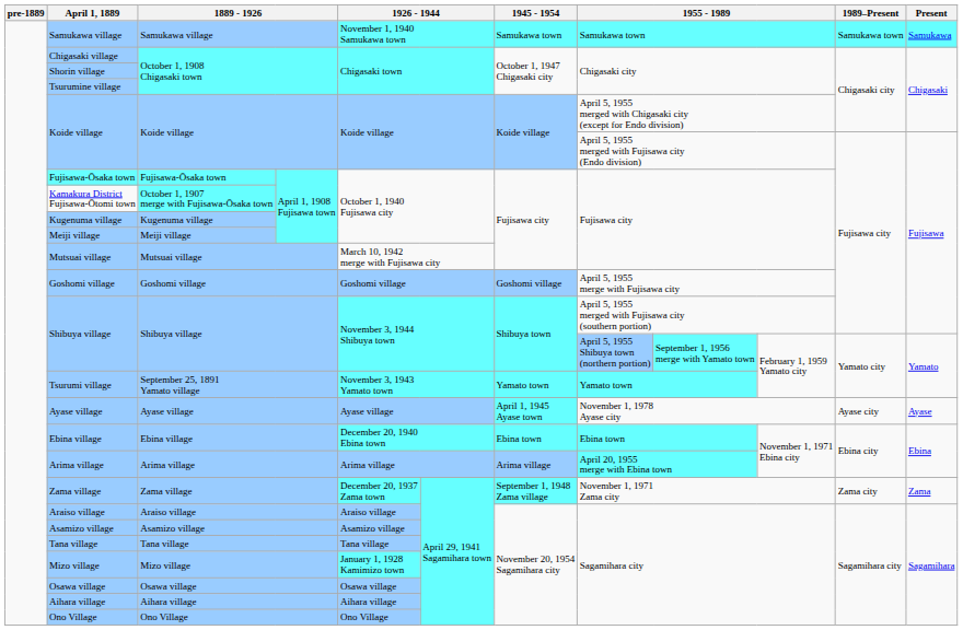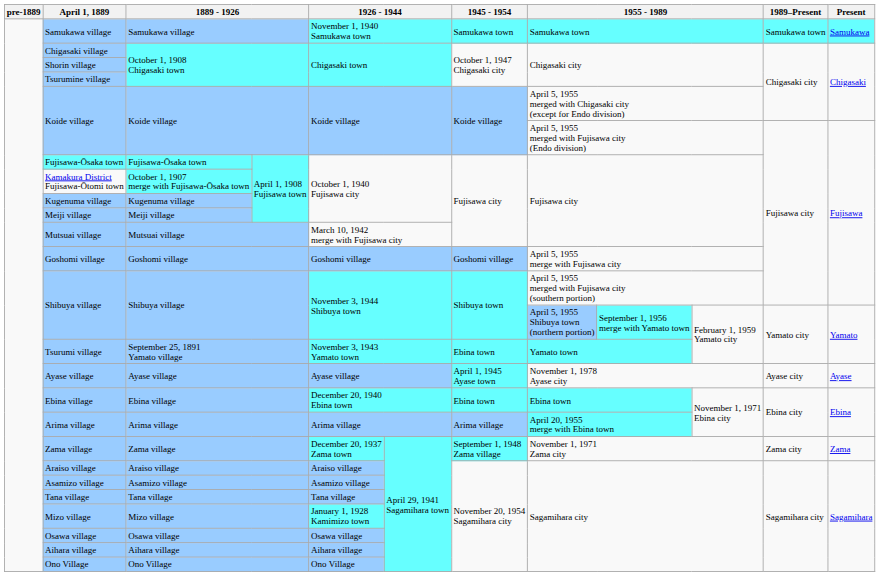 <table class="wikitable" style="font-size:x-small">
 <tr>
 <th>pre-1889</th>
 <th>April 1, 1889</th>
 <th colspan="2">1889 - 1926</th>
 <th colspan="2">1926 - 1944</th>
 <th>1945 - 1954</th>
 <th colspan="3">1955 - 1989</th>
 <th>1989–Present</th>
 <th>Present</th>
 </tr>
 <tr>
 <td rowspan="26"> </td>
 <td style="background:#9cf;">Samukawa village</td>
 <td colspan="2" style="background:#9cf;">Samukawa village</td>
 <td colspan="2" style="background:#6ff;">November 1, 1940<br> Samukawa town</td>
 <td style="background:#6ff;">Samukawa town</td>
 <td colspan="3" style="background:#6ff;">Samukawa town</td>
 <td style="background:#6ff;">Samukawa town</td>
 <td style="background:#6ff;"><a href='#'>Samukawa</a></td>
 </tr>
 <tr>
 <td style="background:#9cf;">Chigasaki village</td>
 <td colspan="2" rowspan="3" style="background:#6ff;">October 1, 1908<br> Chigasaki town</td>
 <td colspan="2" rowspan="3" style="background:#6ff;">Chigasaki town</td>
 <td rowspan="3">October 1, 1947<br> Chigasaki city</td>
 <td colspan="3" rowspan="3">Chigasaki city</td>
 <td rowspan="4">Chigasaki city</td>
 <td rowspan="4"><a href='#'>Chigasaki</a></td>
 </tr>
 <tr>
 <td style="background:#9cf;">Shorin village</td>
 </tr>
 <tr>
 <td style="background:#9cf;">Tsurumine village</td>
 </tr>
 <tr>
 <td rowspan="2" style="background:#9cf;">Koide village</td>
 <td colspan="2" rowspan="2" style="background:#9cf;">Koide village</td>
 <td colspan="2" rowspan="2" style="background:#9cf;">Koide village</td>
 <td rowspan="2" style="background:#9cf;">Koide village</td>
 <td colspan="3">April 5, 1955<br>merged with Chigasaki city<br> (except for Endo division)</td>
 </tr>
 <tr>
 <td colspan="3">April 5, 1955<br>merged with Fujisawa city<br>(Endo division)</td>
 <td rowspan="8">Fujisawa city</td>
 <td rowspan="8"><a href='#'>Fujisawa</a></td>
 </tr>
 <tr>
 <td style="background:#6ff;">Fujisawa-Ōsaka town</td>
 <td style="background:#6ff;">Fujisawa-Ōsaka town</td>
 <td rowspan="4" style="background:#6ff;">April 1, 1908<br> Fujisawa town</td>
 <td colspan="2" rowspan="4">October 1, 1940<br> Fujisawa city</td>
 <td rowspan="5">Fujisawa city</td>
 <td colspan="3" rowspan="5">Fujisawa city</td>
 </tr>
 <tr>
 <td><a href='#'>Kamakura District</a><br>Fujisawa-Ōtomi town</td>
 <td style="background:#6ff;">October 1, 1907<br> merge with Fujisawa-Ōsaka town</td>
 </tr>
 <tr style="background:#9cf;">
 <td>Kugenuma village</td>
 <td>Kugenuma village</td>
 </tr>
 <tr style="background:#9cf;">
 <td>Meiji village</td>
 <td>Meiji village</td>
 </tr>
 <tr>
 <td style="background:#9cf;">Mutsuai village</td>
 <td colspan="2" style="background:#9cf;">Mutsuai village</td>
 <td colspan="2">March 10, 1942<br> merge with Fujisawa city</td>
 </tr>
 <tr>
 <td style="background:#9cf;">Goshomi village</td>
 <td colspan="2" style="background:#9cf;">Goshomi village</td>
 <td colspan="2" style="background:#9cf;">Goshomi village</td>
 <td style="background:#9cf;">Goshomi village</td>
 <td colspan="3">April 5, 1955<br>merge with Fujisawa city</td>
 </tr>
 <tr>
 <td rowspan="2" style="background:#9cf;">Shibuya village</td>
 <td colspan="2" rowspan="2" style="background:#9cf;">Shibuya village</td>
 <td colspan="2" rowspan="2" style="background:#6ff;">November 3, 1944<br> Shibuya town</td>
 <td rowspan="2" style="background:#6ff;">Shibuya town</td>
 <td colspan="3">April 5, 1955<br>merged with Fujisawa city<br>(southern portion)<br></td>
 </tr>
 <tr>
 <td style="background:#9cf;">April 5, 1955<br> Shibuya town<br>(northern portion)</td>
 <td style="background:#6ff;">September 1, 1956<br>merge with Yamato town</td>
 <td rowspan="2">February 1, 1959<br> Yamato city</td>
 <td rowspan="2">Yamato city</td>
 <td rowspan="2"><a href='#'>Yamato</a></td>
 </tr>
 <tr>
 <td style="background:#9cf;">Tsurumi village</td>
 <td colspan="2" style="background:#9cf;">September 25, 1891<br>Yamato village</td>
 <td colspan="2" style="background:#6ff;">November 3, 1943<br>Yamato town</td>
-<td style="background:#6ff;">Yamato town</td>
+<td style="background:#6ff;">Ebina town</td>
 <td colspan="2" style="background:#6ff;">Yamato town</td>
 </tr>
 <tr>
 <td style="background:#9cf;">Ayase village</td>
 <td colspan="2" style="background:#9cf;">Ayase village</td>
 <td colspan="2" style="background:#9cf;">Ayase village</td>
 <td style="background:#6ff;">April 1, 1945<br> Ayase town</td>
 <td colspan="3">November 1, 1978<br> Ayase city</td>
 <td>Ayase city</td>
 <td><a href='#'>Ayase</a></td>
 </tr>
 <tr>
 <td style="background:#9cf;">Ebina village</td>
 <td colspan="2" style="background:#9cf;">Ebina village</td>
 <td colspan="2" style="background:#6ff;">December 20, 1940<br> Ebina town</td>
 <td style="background:#6ff;">Ebina town</td>
 <td colspan="2" style="background:#6ff;">Ebina town</td>
 <td rowspan="2">November 1, 1971<br> Ebina city</td>
 <td rowspan="2">Ebina city</td>
 <td rowspan="2"><a href='#'>Ebina</a></td>
 </tr>
 <tr>
 <td style="background:#9cf;">Arima village</td>
 <td colspan="2" style="background:#9cf;">Arima village</td>
 <td colspan="2" style="background:#9cf;">Arima village</td>
 <td style="background:#9cf;">Arima village</td>
 <td colspan="2" style="background:#6ff;">April 20, 1955<br>merge with Ebina town</td>
 </tr>
 <tr>
 <td style="background:#9cf;">Zama village</td>
 <td colspan="2" style="background:#9cf;">Zama village</td>
 <td style="background:#6ff;">December 20, 1937<br> Zama town</td>
 <td rowspan="8" style="background:#6ff;">April 29, 1941<br>Sagamihara town</td>
 <td style="background:#6ff;">September 1, 1948<br> Zama village</td>
 <td colspan="3">November 1, 1971<br> Zama city</td>
 <td>Zama city</td>
 <td><a href='#'>Zama</a></td>
 </tr>
 <tr>
 <td style="background:#9cf;">Araiso village</td>
 <td colspan="2" style="background:#9cf;">Araiso village</td>
 <td style="background:#9cf;">Araiso village</td>
 <td rowspan="7">November 20, 1954<br> Sagamihara city</td>
 <td colspan="3" rowspan="7">Sagamihara city</td>
 <td rowspan="7">Sagamihara city</td>
 <td rowspan="7"><a href='#'>Sagamihara</a></td>
 </tr>
 <tr style="background:#9cf;">
 <td>Asamizo village</td>
 <td colspan="2">Asamizo village</td>
 <td>Asamizo village</td>
 </tr>
 <tr style="background:#9cf;">
 <td>Tana village</td>
 <td colspan="2">Tana village</td>
 <td>Tana village</td>
 </tr>
 <tr>
 <td style="background:#9cf;">Mizo village</td>
 <td colspan="2" style="background:#9cf;">Mizo village</td>
 <td style="background:#6ff;">January 1, 1928<br>Kamimizo town</td>
 </tr>
 <tr style="background:#9cf;">
 <td>Osawa village</td>
 <td colspan="2">Osawa village</td>
 <td>Osawa village</td>
 </tr>
 <tr style="background:#9cf;">
 <td>Aihara village</td>
 <td colspan="2">Aihara village</td>
 <td>Aihara village</td>
 </tr>
 <tr style="background:#9cf;">
 <td>Ono Village</td>
 <td colspan="2">Ono Village</td>
 <td>Ono Village</td>
 </tr>
 </table>
